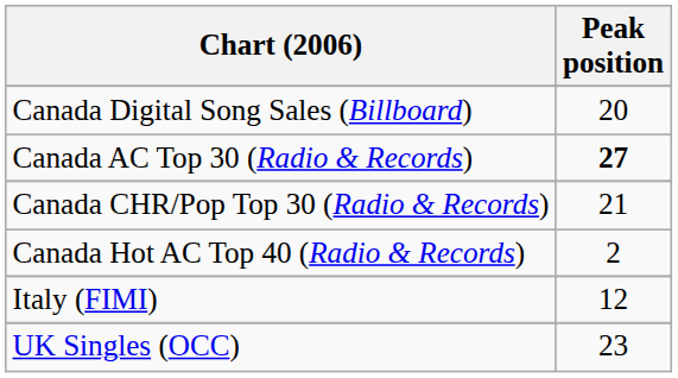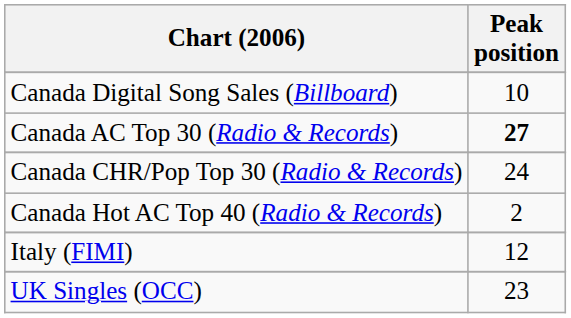 <table class="wikitable sortable">
 <tr>
 <th>Chart (2006)</th>
 <th>Peak<br>position</th>
 </tr>
 <tr>
 </tr>
 <tr>
 </tr>
 <tr>
 </tr>
 <tr>
 </tr>
 <tr>
 <td>Canada Digital Song Sales (<em><a href='#'>Billboard</a></em>)</td>
-<td align="center">20</td>
+<td align="center">10</td>
 </tr>
 <tr>
 <td>Canada AC Top 30 (<em><a href='#'>Radio & Records</a></em>)</td>
 <td style="text-align:center;"><strong>27</strong></td>
 </tr>
 <tr>
 </tr>
 <tr>
 <td>Canada CHR/Pop Top 30 (<em><a href='#'>Radio & Records</a></em>)</td>
-<td style="text-align:center;">21</td>
+<td style="text-align:center;">24</td>
 </tr>
 <tr>
 <td>Canada Hot AC Top 40 (<em><a href='#'>Radio & Records</a></em>)</td>
 <td style="text-align:center;">2</td>
 </tr>
 <tr>
 </tr>
 <tr>
 </tr>
 <tr>
 </tr>
 <tr>
 </tr>
 <tr>
 <td>Italy (<a href='#'>FIMI</a>)</td>
 <td align="center">12</td>
 </tr>
 <tr>
 </tr>
 <tr>
 </tr>
 <tr>
 </tr>
 <tr>
 </tr>
 <tr>
 </tr>
 <tr>
 </tr>
 <tr>
 </tr>
 <tr>
 <td><a href='#'>UK Singles</a> (<a href='#'>OCC</a>)</td>
 <td align="center">23</td>
 </tr>
 </table>
